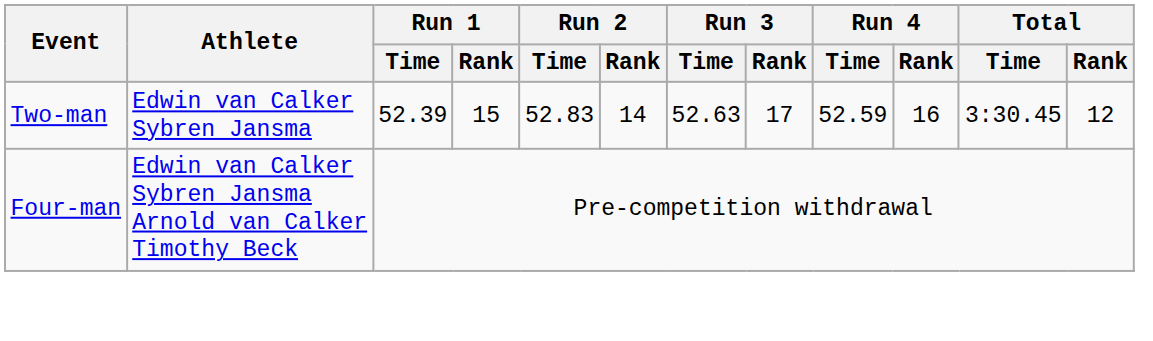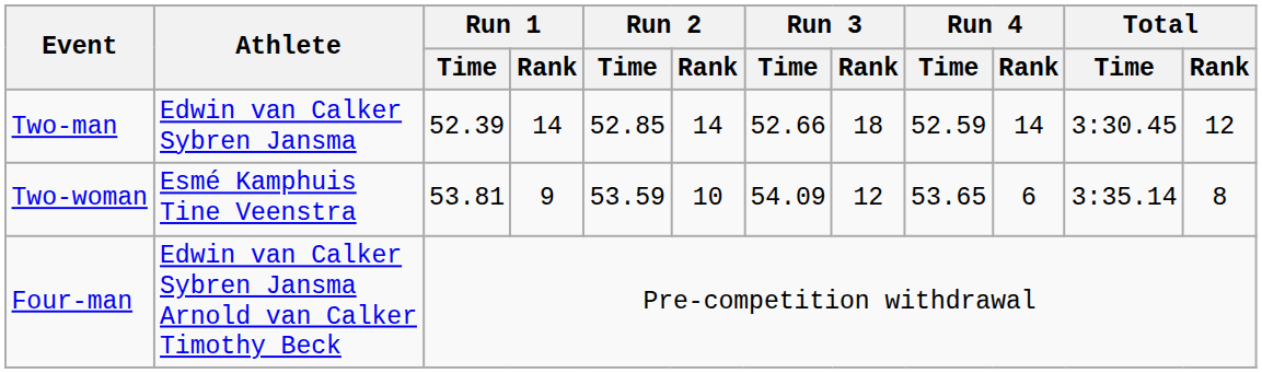 <table class="wikitable" style="font-size:90%">
 <tr>
 <th rowspan="2">Event</th>
 <th rowspan="2">Athlete</th>
 <th colspan="2">Run 1</th>
 <th colspan="2">Run 2</th>
 <th colspan="2">Run 3</th>
 <th colspan="2">Run 4</th>
 <th colspan="2">Total</th>
 </tr>
 <tr>
 <th>Time</th>
 <th>Rank</th>
 <th>Time</th>
 <th>Rank</th>
 <th>Time</th>
 <th>Rank</th>
 <th>Time</th>
 <th>Rank</th>
 <th>Time</th>
 <th>Rank</th>
 </tr>
 <tr>
 <td><a href='#'>Two-man</a></td>
 <td><a href='#'>Edwin van Calker</a><br><a href='#'>Sybren Jansma</a></td>
 <td align="center">52.39</td>
-<td align="center">15</td>
-<td align="center">52.83</td>
 <td align="center">14</td>
-<td align="center">52.63</td>
-<td align="center">17</td>
+<td align="center">52.85</td>
+<td align="center">14</td>
+<td align="center">52.66</td>
+<td align="center">18</td>
 <td align="center">52.59</td>
-<td align="center">16</td>
+<td align="center">14</td>
 <td align="center">3:30.45</td>
 <td align="center">12</td>
+</tr>
+<tr>
+<td><a href='#'>Two-woman</a></td>
+<td><a href='#'>Esmé Kamphuis</a><br><a href='#'>Tine Veenstra</a></td>
+<td align="center">53.81</td>
+<td align="center">9</td>
+<td align="center">53.59</td>
+<td align="center">10</td>
+<td align="center">54.09</td>
+<td align="center">12</td>
+<td align="center">53.65</td>
+<td align="center">6</td>
+<td align="center">3:35.14</td>
+<td align="center">8</td>
 </tr>
 <tr>
 <td><a href='#'>Four-man</a></td>
 <td><a href='#'>Edwin van Calker</a><br><a href='#'>Sybren Jansma</a><br><a href='#'>Arnold van Calker</a><br><a href='#'>Timothy Beck</a></td>
 <td colspan="10" align="center">Pre-competition withdrawal</td>
 </tr>
 </table>
